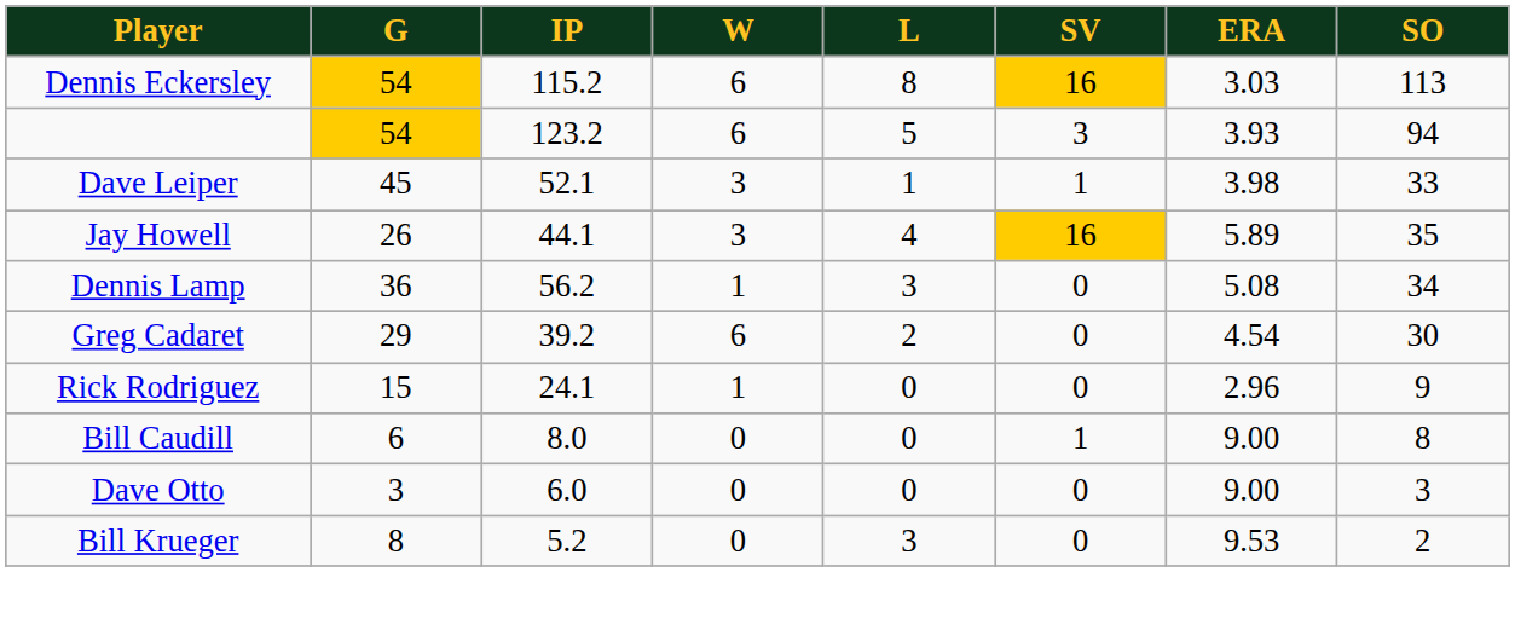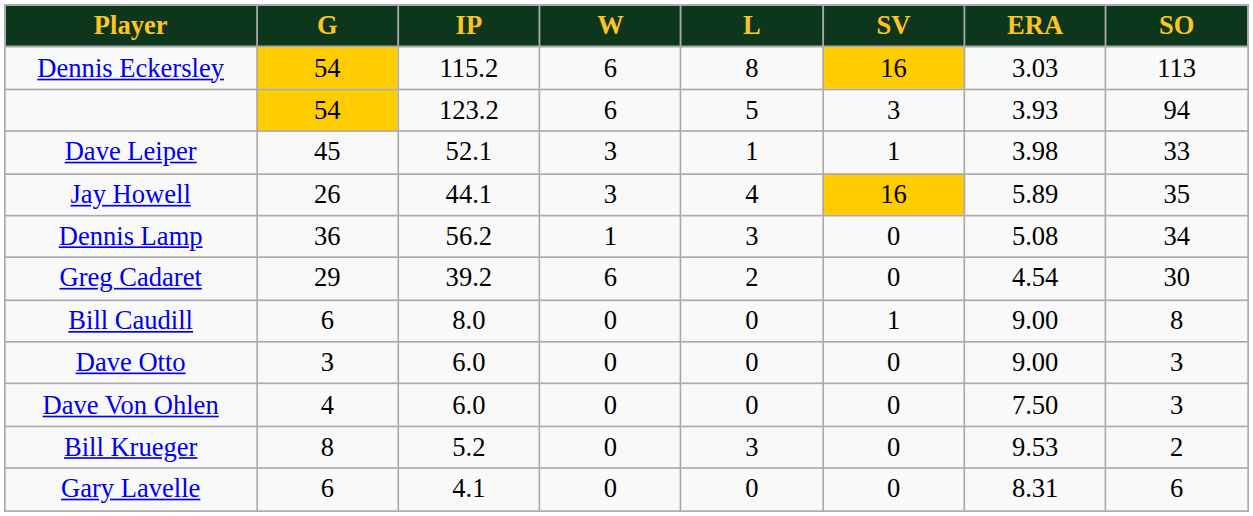 <table class="wikitable sortable">
 <tr>
 <th style="background:#0c371d; color:#ffc322; width:16%;">Player</th>
 <th style="background:#0c371d; color:#ffc322; width:9%;">G</th>
 <th style="background:#0c371d; color:#ffc322; width:9%;">IP</th>
 <th style="background:#0c371d; color:#ffc322; width:9%;">W</th>
 <th style="background:#0c371d; color:#ffc322; width:9%;">L</th>
 <th style="background:#0c371d; color:#ffc322; width:9%;">SV</th>
 <th style="background:#0c371d; color:#ffc322; width:9%;">ERA</th>
 <th style="background:#0c371d; color:#ffc322; width:9%;">SO</th>
 </tr>
 <tr style="text-align:center;">
 <td><a href='#'>Dennis Eckersley</a></td>
 <td style="background:#fc0;">54</td>
 <td>115.2</td>
 <td>6</td>
 <td>8</td>
 <td style="background:#fc0;">16</td>
 <td>3.03</td>
 <td>113</td>
 </tr>
 <tr style="text-align:center;">
 <td></td>
 <td style="background:#fc0;">54</td>
 <td>123.2</td>
 <td>6</td>
 <td>5</td>
 <td>3</td>
 <td>3.93</td>
 <td>94</td>
 </tr>
 <tr style="text-align:center;">
 <td><a href='#'>Dave Leiper</a></td>
 <td>45</td>
 <td>52.1</td>
 <td>3</td>
 <td>1</td>
 <td>1</td>
 <td>3.98</td>
 <td>33</td>
 </tr>
 <tr style="text-align:center;">
 <td><a href='#'>Jay Howell</a></td>
 <td>26</td>
 <td>44.1</td>
 <td>3</td>
 <td>4</td>
 <td style="background:#fc0;">16</td>
 <td>5.89</td>
 <td>35</td>
 </tr>
 <tr style="text-align:center;">
 <td><a href='#'>Dennis Lamp</a></td>
 <td>36</td>
 <td>56.2</td>
 <td>1</td>
 <td>3</td>
 <td>0</td>
 <td>5.08</td>
 <td>34</td>
 </tr>
 <tr style="text-align:center;">
 <td><a href='#'>Greg Cadaret</a></td>
 <td>29</td>
 <td>39.2</td>
 <td>6</td>
 <td>2</td>
 <td>0</td>
 <td>4.54</td>
 <td>30</td>
 </tr>
 <tr style="text-align:center;">
-<td><a href='#'>Rick Rodriguez</a></td>
-<td>15</td>
-<td>24.1</td>
-<td>1</td>
-<td>0</td>
-<td>0</td>
-<td>2.96</td>
-<td>9</td>
-</tr>
-<tr style="text-align:center;">
 <td><a href='#'>Bill Caudill</a></td>
 <td>6</td>
 <td>8.0</td>
 <td>0</td>
 <td>0</td>
 <td>1</td>
 <td>9.00</td>
 <td>8</td>
 </tr>
 <tr style="text-align:center;">
 <td><a href='#'>Dave Otto</a></td>
 <td>3</td>
 <td>6.0</td>
 <td>0</td>
 <td>0</td>
 <td>0</td>
 <td>9.00</td>
 <td>3</td>
 </tr>
 <tr style="text-align:center;">
+<td><a href='#'>Dave Von Ohlen</a></td>
+<td>4</td>
+<td>6.0</td>
+<td>0</td>
+<td>0</td>
+<td>0</td>
+<td>7.50</td>
+<td>3</td>
+</tr>
+<tr style="text-align:center;">
 <td><a href='#'>Bill Krueger</a></td>
 <td>8</td>
 <td>5.2</td>
 <td>0</td>
 <td>3</td>
 <td>0</td>
 <td>9.53</td>
 <td>2</td>
 </tr>
+<tr style="text-align:center;">
+<td><a href='#'>Gary Lavelle</a></td>
+<td>6</td>
+<td>4.1</td>
+<td>0</td>
+<td>0</td>
+<td>0</td>
+<td>8.31</td>
+<td>6</td>
+</tr>
 </table>
